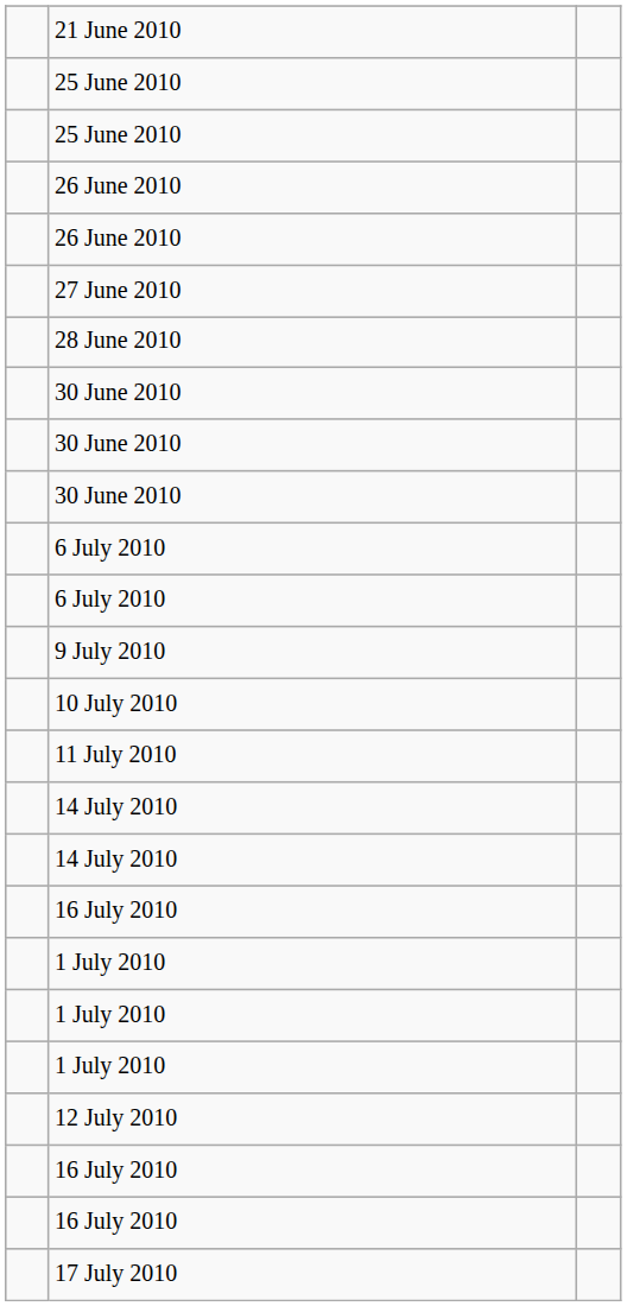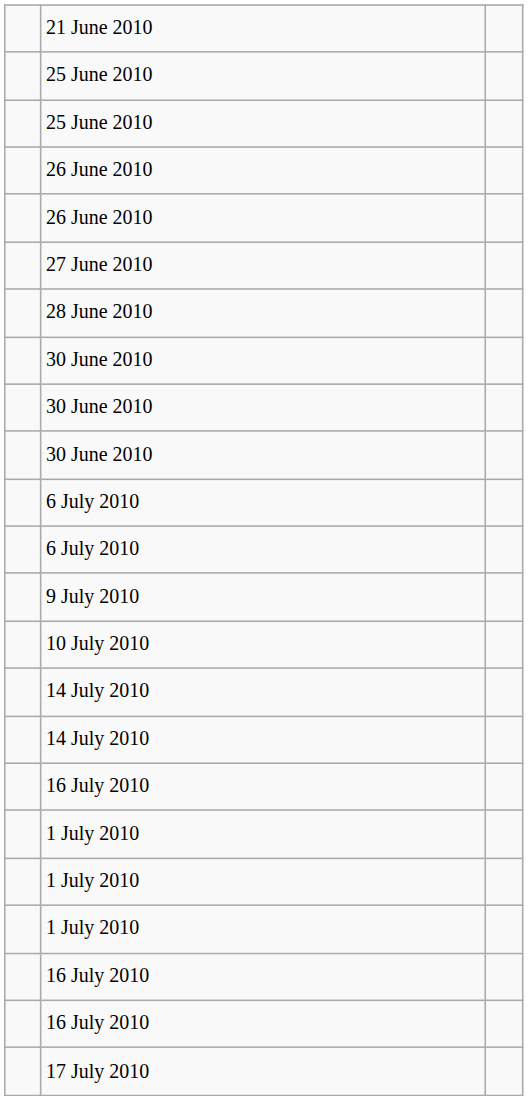 <table class="wikitable" style="font-size: 80%; float: left; width: 26em; margin-right: 1em; height: 700px">
 <tr>
 <td></td>
 <td>21 June 2010</td>
 <td></td>
 </tr>
 <tr>
 <td></td>
 <td>25 June 2010</td>
 <td></td>
 </tr>
 <tr>
 <td></td>
 <td>25 June 2010</td>
 <td></td>
 </tr>
 <tr>
 <td></td>
 <td>26 June 2010</td>
 <td></td>
 </tr>
 <tr>
 <td></td>
 <td>26 June 2010</td>
 <td></td>
 </tr>
 <tr>
 <td></td>
 <td>27 June 2010</td>
 <td></td>
 </tr>
 <tr>
 <td></td>
 <td>28 June 2010</td>
 <td></td>
 </tr>
 <tr>
 <td></td>
 <td>30 June 2010</td>
 <td></td>
 </tr>
 <tr>
 <td></td>
 <td>30 June 2010</td>
 <td></td>
 </tr>
 <tr>
 <td></td>
 <td>30 June 2010</td>
 <td></td>
 </tr>
 <tr>
 <td></td>
 <td>6 July 2010</td>
 <td></td>
 </tr>
 <tr>
 <td></td>
 <td>6 July 2010</td>
 <td></td>
 </tr>
 <tr>
 <td></td>
 <td>9 July 2010</td>
 <td></td>
 </tr>
 <tr>
 <td></td>
 <td>10 July 2010</td>
 <td></td>
 </tr>
 <tr>
 <td></td>
-<td>11 July 2010</td>
-<td></td>
-</tr>
-<tr>
-<td></td>
 <td>14 July 2010</td>
 <td></td>
 </tr>
 <tr>
 <td></td>
 <td>14 July 2010</td>
 <td></td>
 </tr>
 <tr>
 <td></td>
 <td>16 July 2010</td>
 <td></td>
 </tr>
 <tr>
 <td></td>
 <td>1 July 2010</td>
 <td></td>
 </tr>
 <tr>
 <td></td>
 <td>1 July 2010</td>
 <td></td>
 </tr>
 <tr>
 <td></td>
 <td>1 July 2010</td>
 <td></td>
 </tr>
 <tr>
 <td></td>
-<td>12 July 2010</td>
-<td></td>
-</tr>
-<tr>
-<td></td>
 <td>16 July 2010</td>
 <td></td>
 </tr>
 <tr>
 <td></td>
 <td>16 July 2010</td>
 <td></td>
 </tr>
 <tr>
 <td></td>
 <td>17 July 2010</td>
 <td></td>
 </tr>
 </table>
